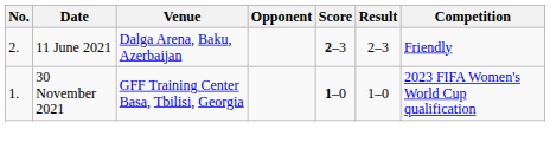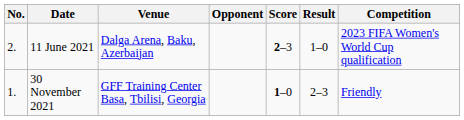 <table class="wikitable">
 <tr>
 <th>No.</th>
 <th>Date</th>
 <th>Venue</th>
 <th>Opponent</th>
 <th>Score</th>
 <th>Result</th>
 <th>Competition</th>
 </tr>
 <tr>
 <td>2.</td>
 <td>11 June 2021</td>
 <td><a href='#'>Dalga Arena</a>, <a href='#'>Baku</a>, <a href='#'>Azerbaijan</a></td>
 <td></td>
 <td align=center><strong>2</strong>–3</td>
-<td align=center>2–3</td>
-<td><a href='#'>Friendly</a></td>
+<td align=center>1–0</td>
+<td><a href='#'>2023 FIFA Women's World Cup qualification</a></td>
 </tr>
 <tr>
 <td>1.</td>
 <td>30 November 2021</td>
 <td><a href='#'>GFF Training Center Basa</a>, <a href='#'>Tbilisi</a>, <a href='#'>Georgia</a></td>
 <td></td>
 <td align=center><strong>1</strong>–0</td>
-<td align=center>1–0</td>
-<td><a href='#'>2023 FIFA Women's World Cup qualification</a></td>
+<td align=center>2–3</td>
+<td><a href='#'>Friendly</a></td>
 </tr>
 </table>
